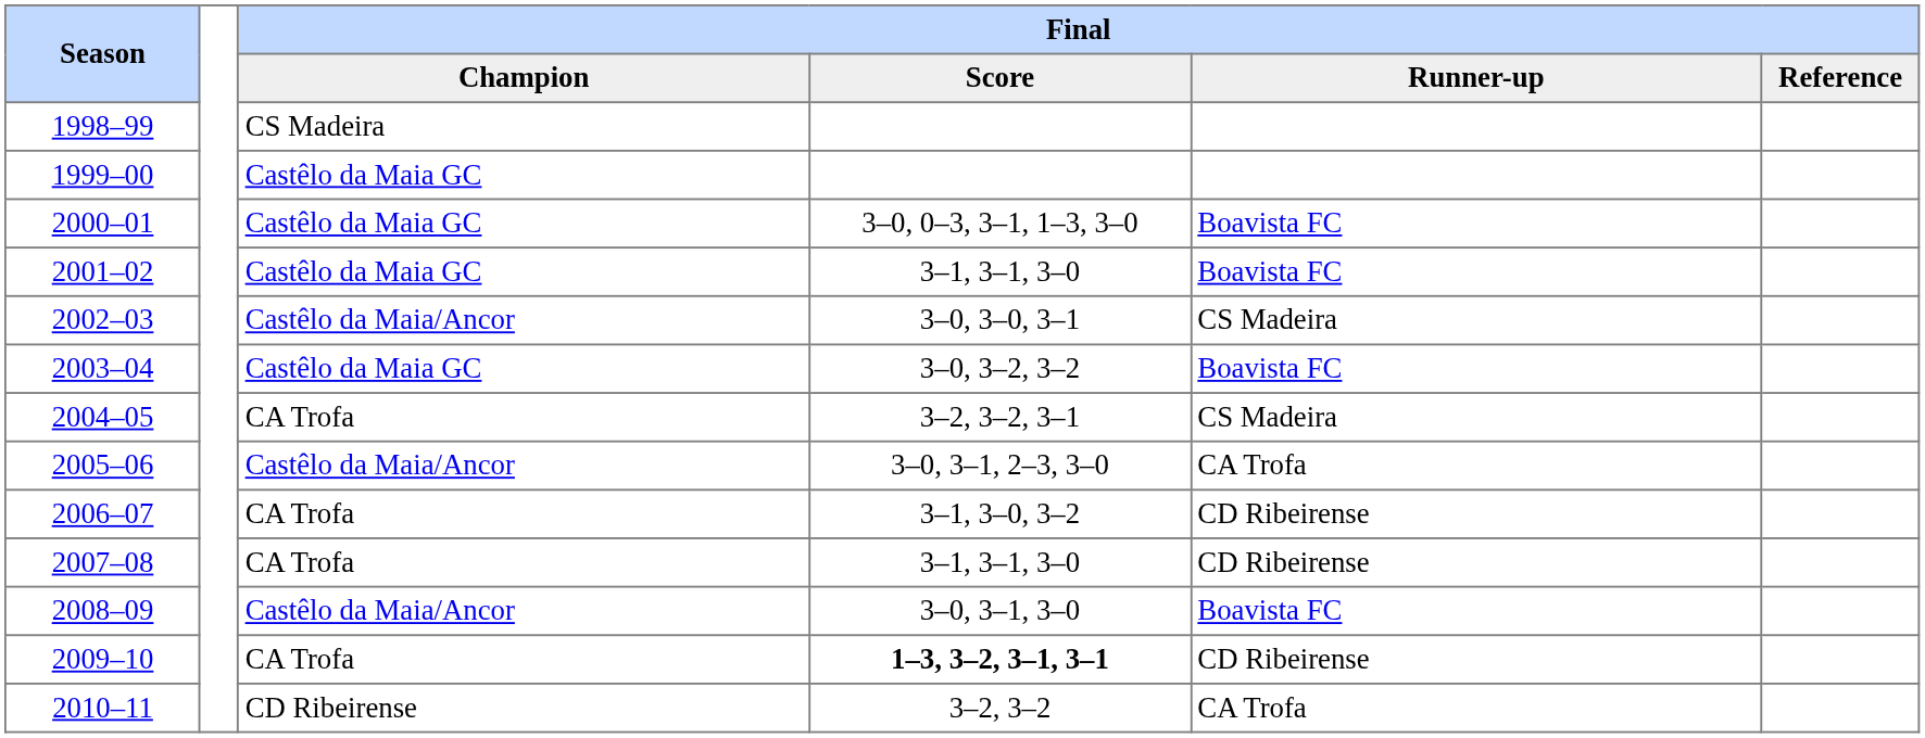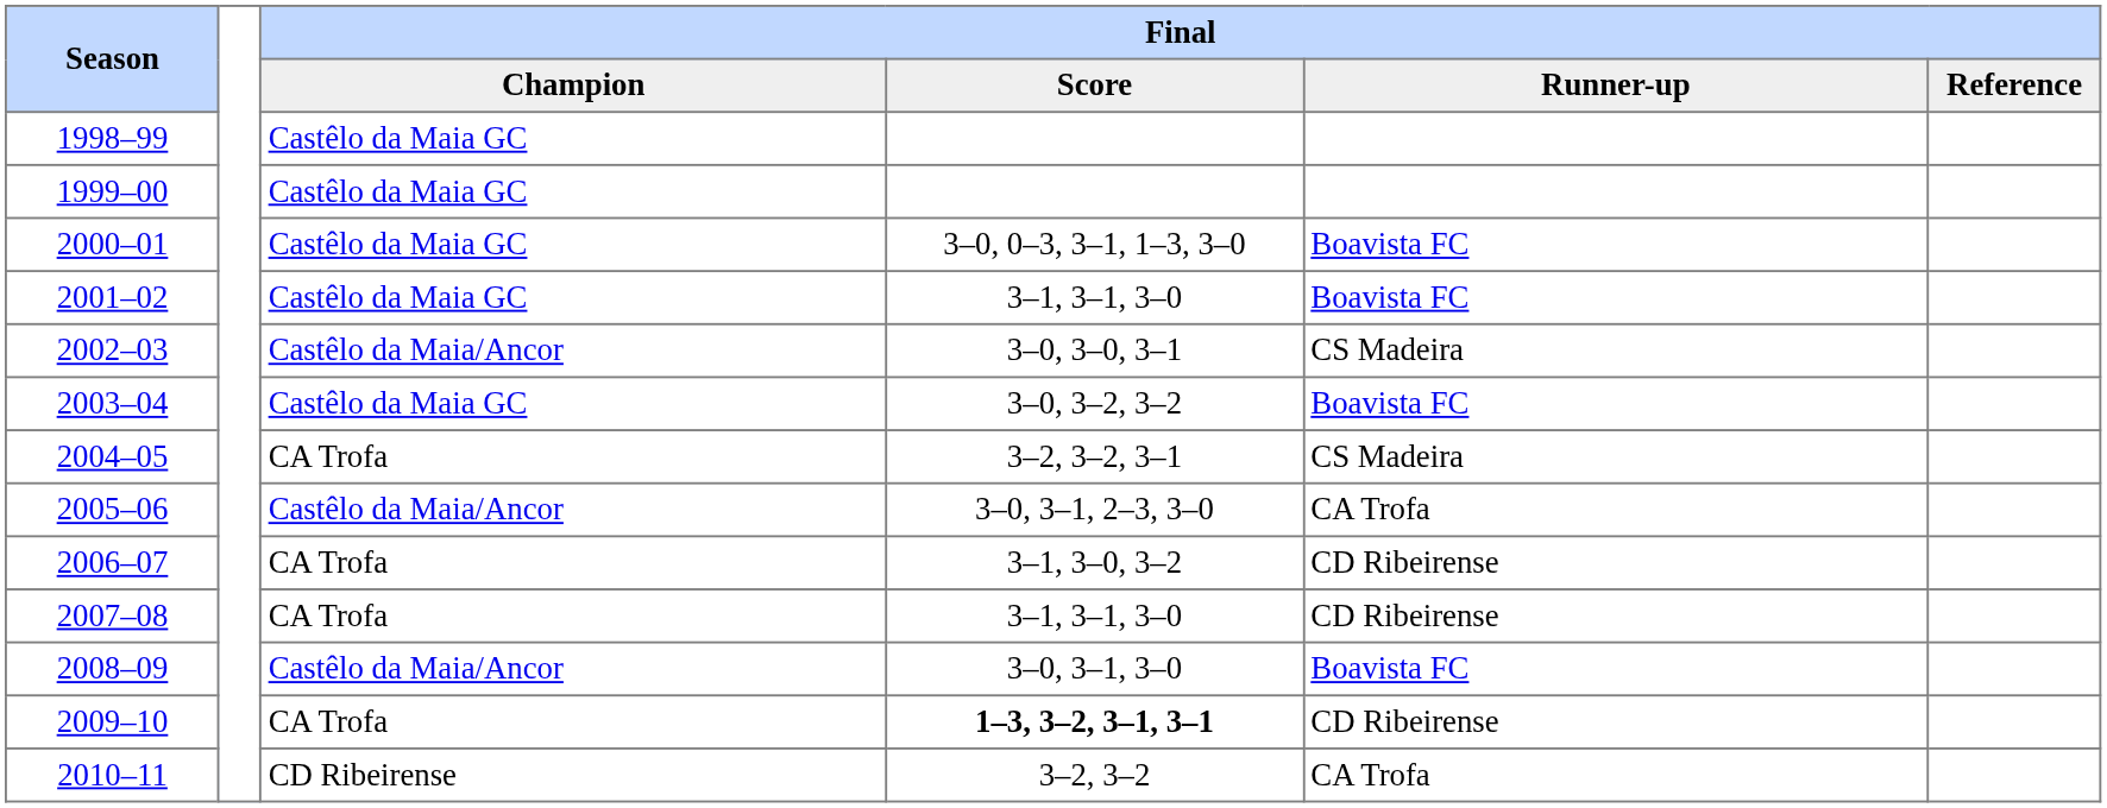 <table border=1 style="border-collapse:collapse; font-size:90%;" cellpadding=3 cellspacing=0 width=75%>
 <tr style="background: #C1D8FF">
 <th rowspan=2 width=5%>Season</th>
 <td width=1% rowspan=15 style="background: #ffffff"></td>
 <th colspan=4>Final</th>
 </tr>
 <tr style="background: #EFEFEF">
 <th width=15%>Champion</th>
 <th width=10%>Score</th>
 <th width=15%>Runner-up</th>
 <th width=1%>Reference</th>
 </tr>
 <tr>
 <td align=center><a href='#'>1998–99</a></td>
-<td>CS Madeira</td>
+<td><a href='#'>Castêlo da Maia GC</a></td>
 <td align=center></td>
 <td></td>
 <td></td>
 </tr>
 <tr>
 <td align=center><a href='#'>1999–00</a></td>
 <td><a href='#'>Castêlo da Maia GC</a></td>
 <td align=center></td>
 <td></td>
 <td></td>
 </tr>
 <tr>
 <td align=center><a href='#'>2000–01</a></td>
 <td><a href='#'>Castêlo da Maia GC</a></td>
 <td align=center>3–0, 0–3, 3–1, 1–3, 3–0</td>
 <td><a href='#'>Boavista FC</a></td>
 <td></td>
 </tr>
 <tr>
 <td align=center><a href='#'>2001–02</a></td>
 <td><a href='#'>Castêlo da Maia GC</a></td>
 <td align=center>3–1, 3–1, 3–0</td>
 <td><a href='#'>Boavista FC</a></td>
 <td></td>
 </tr>
 <tr>
 <td align=center><a href='#'>2002–03</a></td>
 <td><a href='#'>Castêlo da Maia/Ancor</a></td>
 <td align=center>3–0, 3–0, 3–1</td>
 <td>CS Madeira</td>
 <td></td>
 </tr>
 <tr>
 <td align=center><a href='#'>2003–04</a></td>
 <td><a href='#'>Castêlo da Maia GC</a></td>
 <td align=center>3–0, 3–2, 3–2</td>
 <td><a href='#'>Boavista FC</a></td>
 <td></td>
 </tr>
 <tr>
 <td align=center><a href='#'>2004–05</a></td>
 <td>CA Trofa</td>
 <td align=center>3–2, 3–2, 3–1</td>
 <td>CS Madeira</td>
 <td></td>
 </tr>
 <tr>
 <td align=center><a href='#'>2005–06</a></td>
 <td><a href='#'>Castêlo da Maia/Ancor</a></td>
 <td align=center>3–0, 3–1, 2–3, 3–0</td>
 <td>CA Trofa</td>
 <td></td>
 </tr>
 <tr>
 <td align=center><a href='#'>2006–07</a></td>
 <td>CA Trofa</td>
 <td align=center>3–1, 3–0, 3–2</td>
 <td>CD Ribeirense</td>
 <td></td>
 </tr>
 <tr>
 <td align=center><a href='#'>2007–08</a></td>
 <td>CA Trofa</td>
 <td align=center>3–1, 3–1, 3–0</td>
 <td>CD Ribeirense</td>
 <td></td>
 </tr>
 <tr>
 <td align=center><a href='#'>2008–09</a></td>
 <td><a href='#'>Castêlo da Maia/Ancor</a></td>
 <td align=center>3–0, 3–1, 3–0</td>
 <td><a href='#'>Boavista FC</a></td>
 <td></td>
 </tr>
 <tr>
 <td align=center><a href='#'>2009–10</a></td>
 <td>CA Trofa</td>
 <td align=center><strong>1–3, 3–2, 3–1, 3–1</strong></td>
 <td>CD Ribeirense</td>
 <td></td>
 </tr>
 <tr>
 <td align=center><a href='#'>2010–11</a></td>
 <td>CD Ribeirense</td>
 <td align=center>3–2, 3–2</td>
 <td>CA Trofa</td>
 <td></td>
 </tr>
 </table>
